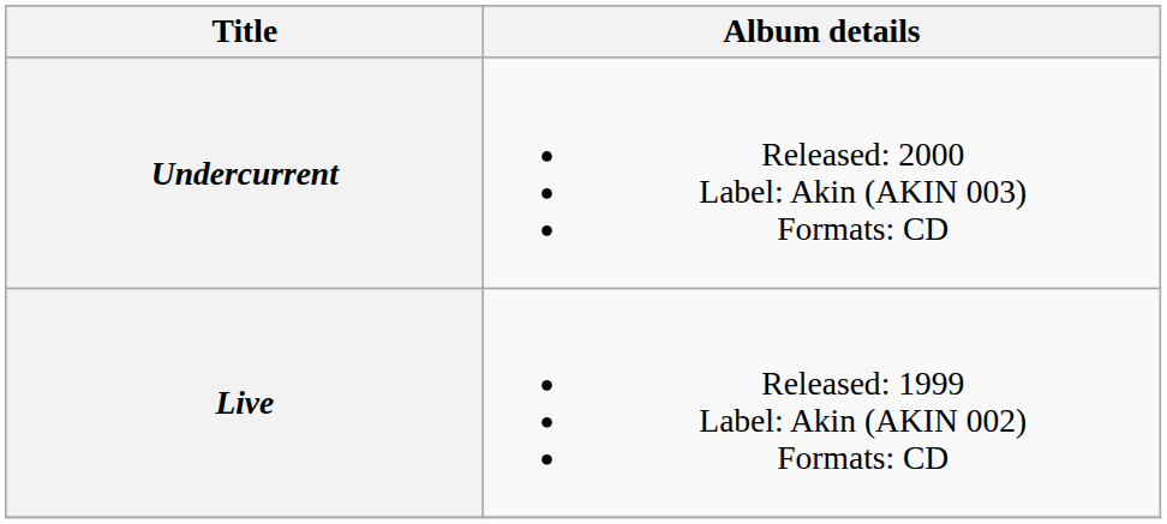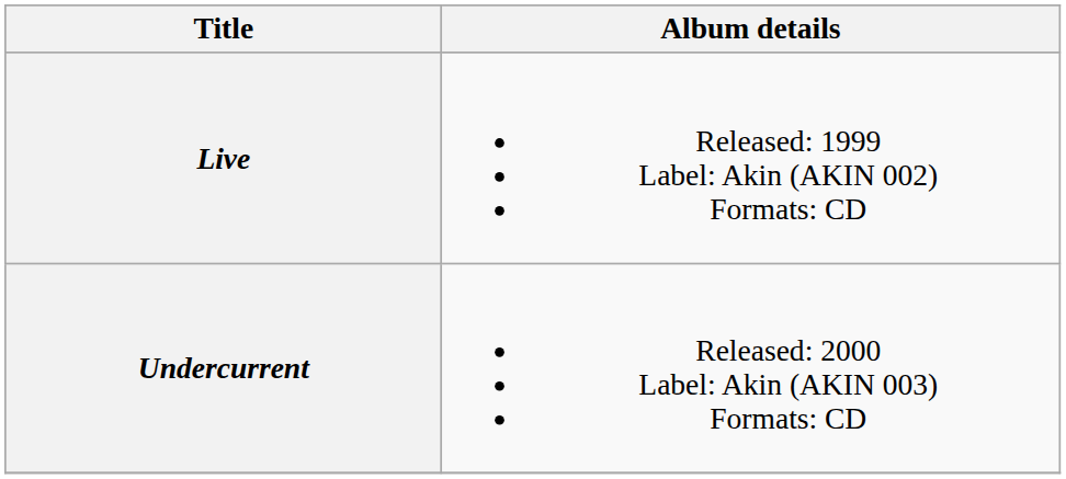 <table class="wikitable plainrowheaders" style="text-align:center;">
 <tr>
 <th scope="col" rowspan="1" style="width:14em;">Title</th>
 <th scope="col" rowspan="1" style="width:20em;">Album details</th>
 </tr>
 <tr>
+<th scope="row"><em>Live</em></th>
+<td><br><ul><li>Released: 1999</li><li>Label: Akin (AKIN 002)</li><li>Formats: CD</li></ul></td>
+</tr>
+<tr>
 <th scope="row"><em>Undercurrent</em></th>
 <td><br><ul><li>Released: 2000</li><li>Label: Akin (AKIN 003)</li><li>Formats: CD</li></ul></td>
 </tr>
 <tr>
-<th scope="row"><em>Live</em></th>
-<td><br><ul><li>Released: 1999</li><li>Label: Akin (AKIN 002)</li><li>Formats: CD</li></ul></td>
-</tr>
-<tr>
 </tr>
 </table>
